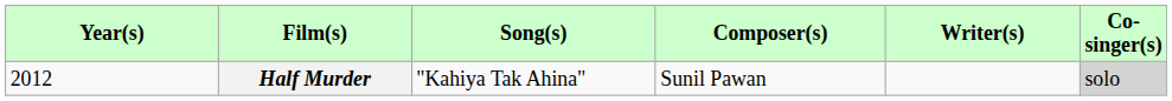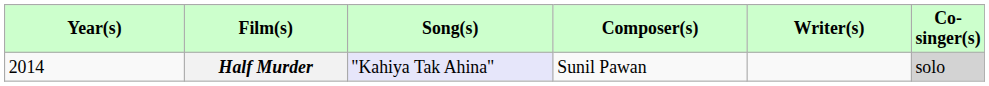 <table class="wikitable plainrowheaders" style="width:100%;" textcolor:#000;">
 <tr style="background:#cfc; text-align:center;">
 <td scope="col" style="width:20%;"><strong>Year(s)</strong></td>
 <td scope="col" style="width:18%;"><strong>Film(s)</strong></td>
 <td scope="col" style="width:23%;"><strong>Song(s)</strong></td>
 <td scope="col" style="width:21%;"><strong>Composer(s)</strong></td>
 <td scope="col" style="width:21%;"><strong>Writer(s)</strong></td>
 <td scope="col" style="width:21%;"><strong>Co-singer(s)</strong></td>
 </tr>
 <tr>
-<td>2012</td>
+<td>2014</td>
 <th><em>Half Murder</em></th>
-<td>"Kahiya Tak Ahina"</td>
+<td style="background: lavender;">"Kahiya Tak Ahina"</td>
 <td rowspan=1>Sunil Pawan</td>
 <td rowspan=1></td>
 <td style="background: lightgrey;">solo</td>
 </tr>
 </table>
